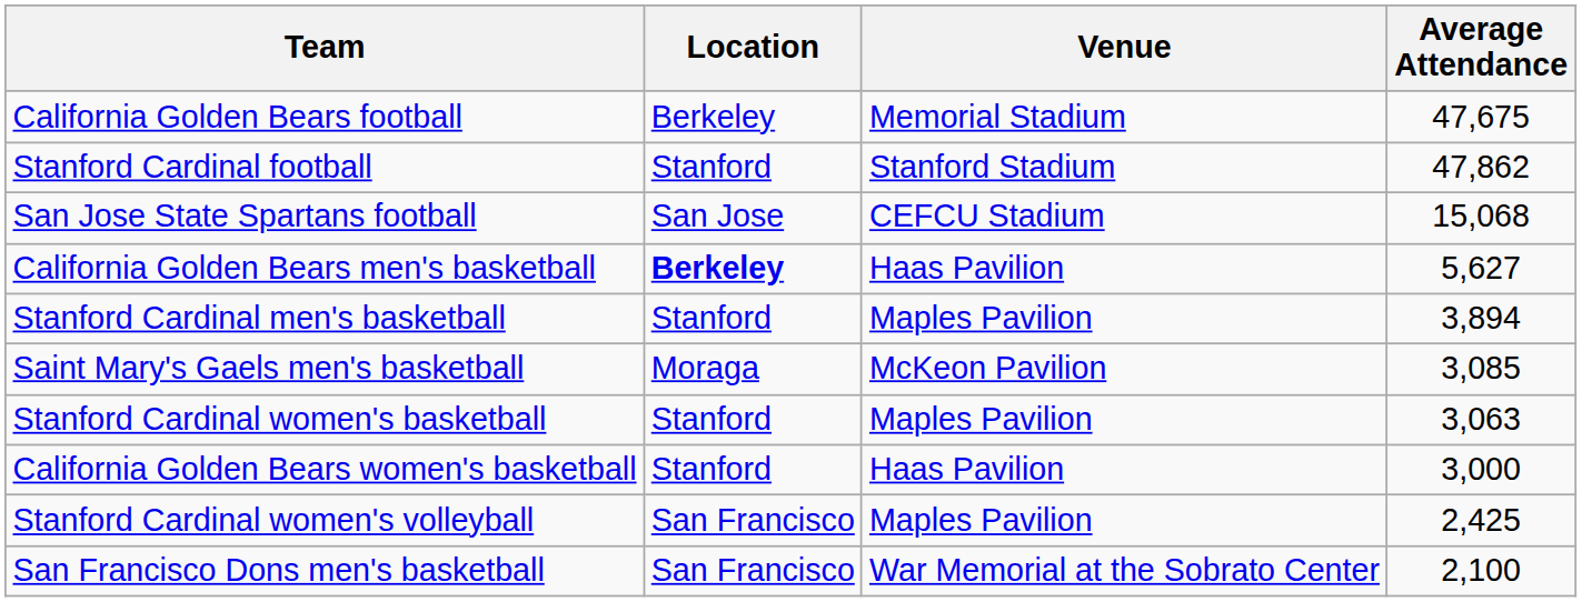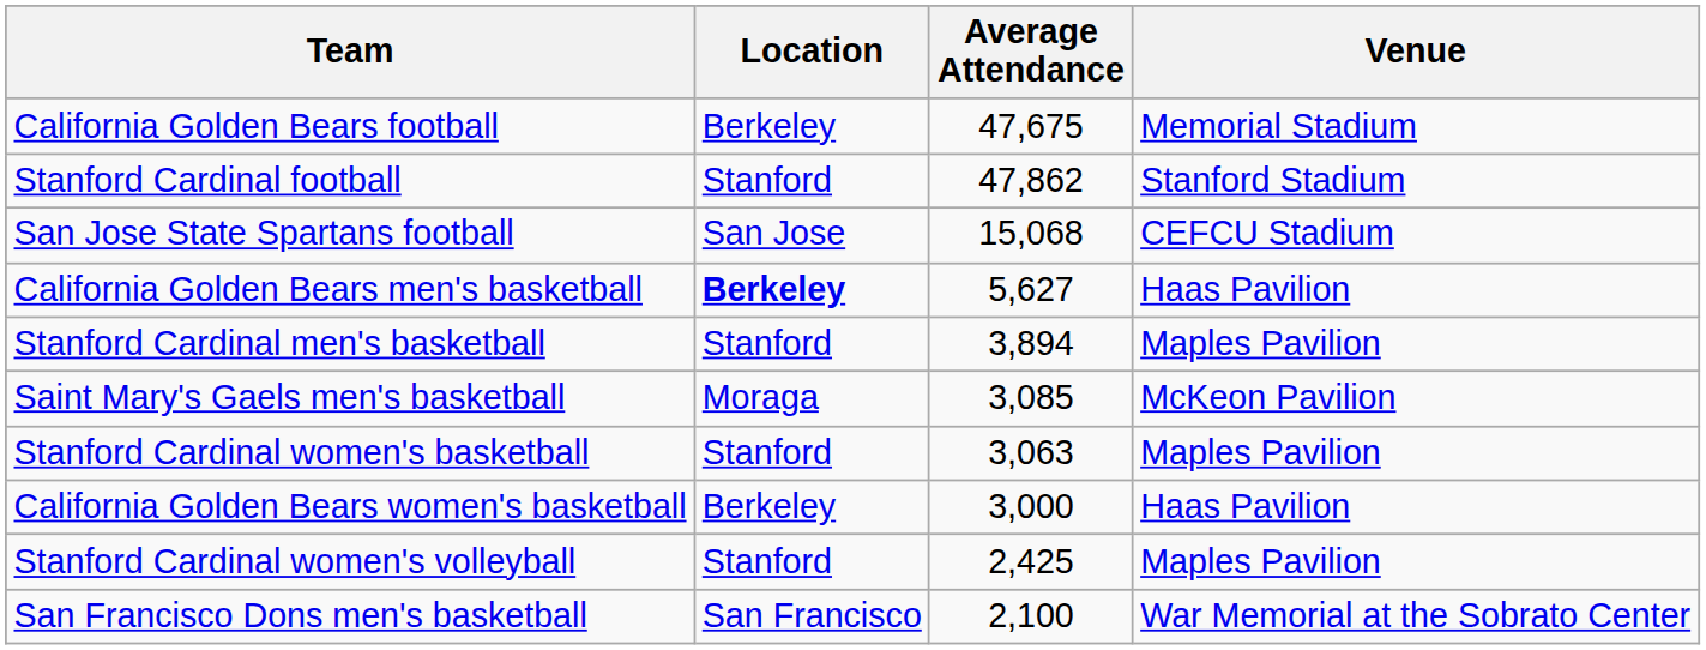 <table class="wikitable sortable">
 <tr>
 <th>Team</th>
 <th>Location</th>
+<th>Average <br> Attendance</th>
 <th>Venue</th>
-<th>Average <br> Attendance</th>
 </tr>
 <tr>
 <td><a href='#'>California Golden Bears football</a></td>
 <td><a href='#'>Berkeley</a></td>
+<td align=center>47,675</td>
 <td><a href='#'>Memorial Stadium</a></td>
-<td align=center>47,675</td>
 </tr>
 <tr>
 <td><a href='#'>Stanford Cardinal football</a></td>
 <td><a href='#'>Stanford</a></td>
+<td align=center>47,862</td>
 <td><a href='#'>Stanford Stadium</a></td>
-<td align=center>47,862</td>
 </tr>
 <tr>
 <td><a href='#'>San Jose State Spartans football</a></td>
 <td><a href='#'>San Jose</a></td>
+<td align=center>15,068</td>
 <td><a href='#'>CEFCU Stadium</a></td>
-<td align=center>15,068</td>
 </tr>
 <tr>
 <td><a href='#'>California Golden Bears men's basketball</a></td>
 <td><strong><a href='#'>Berkeley</a></strong></td>
+<td align=center>5,627</td>
 <td><a href='#'>Haas Pavilion</a></td>
-<td align=center>5,627</td>
 </tr>
 <tr>
 <td><a href='#'>Stanford Cardinal men's basketball</a></td>
 <td><a href='#'>Stanford</a></td>
+<td align=center>3,894</td>
 <td><a href='#'>Maples Pavilion</a></td>
-<td align=center>3,894</td>
 </tr>
 <tr>
 <td><a href='#'>Saint Mary's Gaels men's basketball</a></td>
 <td><a href='#'>Moraga</a></td>
+<td align=center>3,085</td>
 <td><a href='#'>McKeon Pavilion</a></td>
-<td align=center>3,085</td>
 </tr>
 <tr>
 <td><a href='#'>Stanford Cardinal women's basketball</a></td>
 <td><a href='#'>Stanford</a></td>
+<td align=center>3,063</td>
 <td><a href='#'>Maples Pavilion</a></td>
-<td align=center>3,063</td>
 </tr>
 <tr>
 <td><a href='#'>California Golden Bears women's basketball</a></td>
-<td><a href='#'>Stanford</a></td>
+<td><a href='#'>Berkeley</a></td>
+<td align=center>3,000</td>
 <td><a href='#'>Haas Pavilion</a></td>
-<td align=center>3,000</td>
 </tr>
 <tr>
 <td><a href='#'>Stanford Cardinal women's volleyball</a></td>
-<td><a href='#'>San Francisco</a></td>
+<td><a href='#'>Stanford</a></td>
+<td align=center>2,425</td>
 <td><a href='#'>Maples Pavilion</a></td>
-<td align=center>2,425</td>
 </tr>
 <tr>
 <td><a href='#'>San Francisco Dons men's basketball</a></td>
 <td><a href='#'>San Francisco</a></td>
+<td align=center>2,100</td>
 <td><a href='#'>War Memorial at the Sobrato Center</a></td>
-<td align=center>2,100</td>
 </tr>
 </table>
